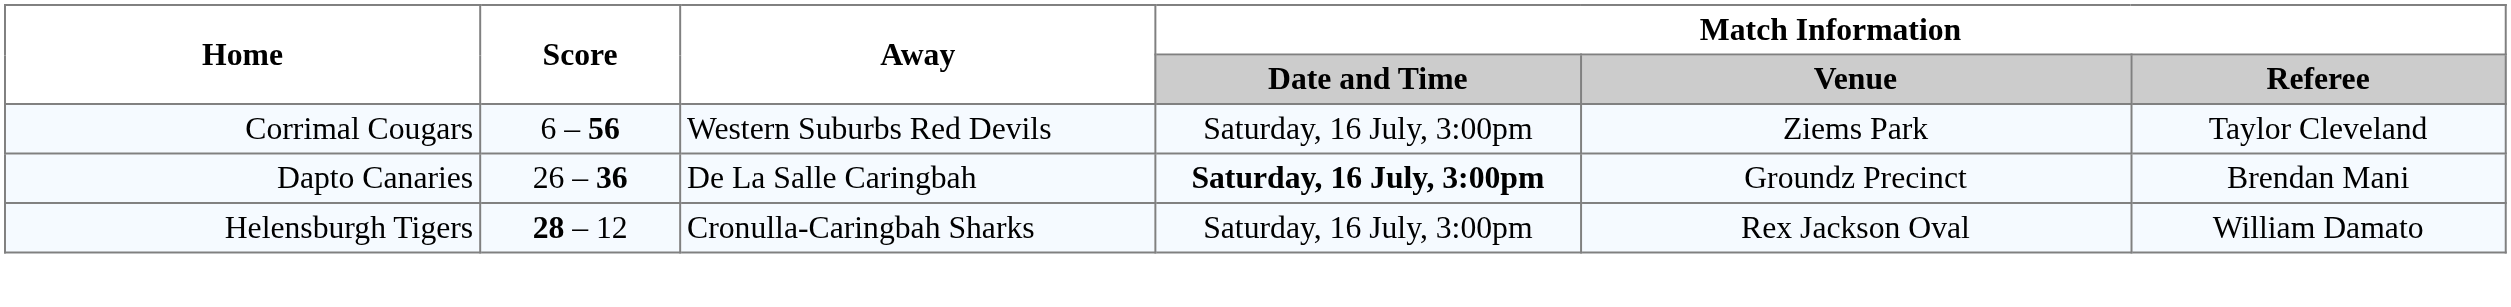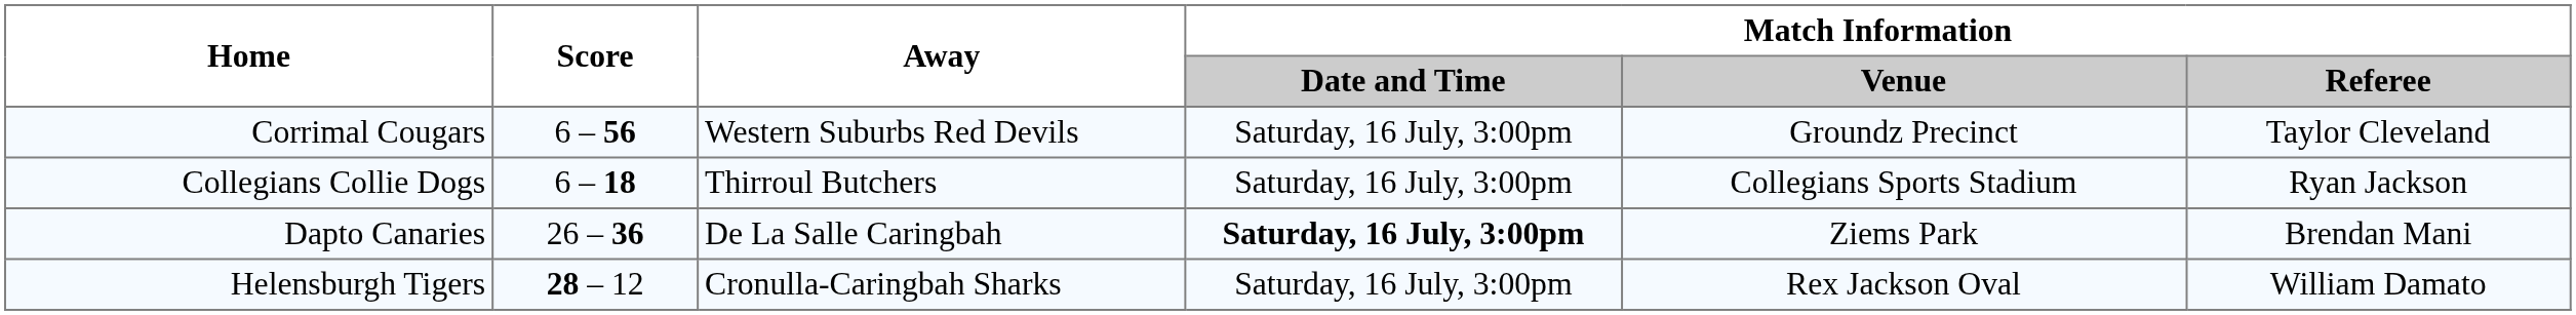 <table border="1" cellpadding="3" cellspacing="0" width="100%" style="border-collapse:collapse;  text-align:center;">
 <tr>
 <th rowspan="2" width="19%">Home</th>
 <th rowspan="2" width="8%">Score</th>
 <th rowspan="2" width="19%">Away</th>
 <th colspan="3">Match Information</th>
 </tr>
 <tr style="background:#CCCCCC">
 <th width="17%">Date and Time</th>
 <th width="22%">Venue</th>
 <th width="50%">Referee</th>
 </tr>
 <tr style="text-align:center; background:#f5faff;">
 <td align="right">Corrimal Cougars </td>
 <td>6 – <strong>56</strong></td>
 <td align="left"> Western Suburbs Red Devils</td>
 <td>Saturday, 16 July, 3:00pm</td>
-<td>Ziems Park</td>
+<td>Groundz Precinct</td>
 <td>Taylor Cleveland</td>
+</tr>
+<tr style="text-align:center; background:#f5faff;">
+<td align="right">Collegians Collie Dogs </td>
+<td>6 – <strong>18</strong></td>
+<td align="left"> Thirroul Butchers</td>
+<td>Saturday, 16 July, 3:00pm</td>
+<td>Collegians Sports Stadium</td>
+<td>Ryan Jackson</td>
 </tr>
 <tr style="text-align:center; background:#f5faff;">
 <td align="right">Dapto Canaries </td>
 <td>26 – <strong>36</strong></td>
 <td align="left"> De La Salle Caringbah</td>
 <td><strong>Saturday, 16 July, 3:00pm</strong></td>
-<td>Groundz Precinct</td>
+<td>Ziems Park</td>
 <td>Brendan Mani</td>
 </tr>
 <tr style="text-align:center; background:#f5faff;">
 <td align="right">Helensburgh Tigers </td>
 <td><strong>28</strong> – 12</td>
 <td align="left"> Cronulla-Caringbah Sharks</td>
 <td>Saturday, 16 July, 3:00pm</td>
 <td>Rex Jackson Oval</td>
 <td>William Damato</td>
 </tr>
 </table>
